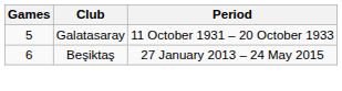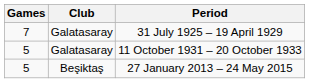 <table class="wikitable" style="text-align:center">
 <tr>
 <th>Games</th>
 <th>Club</th>
 <th>Period</th>
 </tr>
 <tr>
+<td>7</td>
+<td>Galatasaray</td>
+<td>31 July 1925 – 19 April 1929</td>
+</tr>
+<tr>
 <td>5</td>
 <td>Galatasaray</td>
 <td>11 October 1931 – 20 October 1933</td>
 </tr>
 <tr>
-<td>6</td>
+<td>5</td>
 <td>Beşiktaş</td>
 <td>27 January 2013 – 24 May 2015</td>
 </tr>
 </table>
